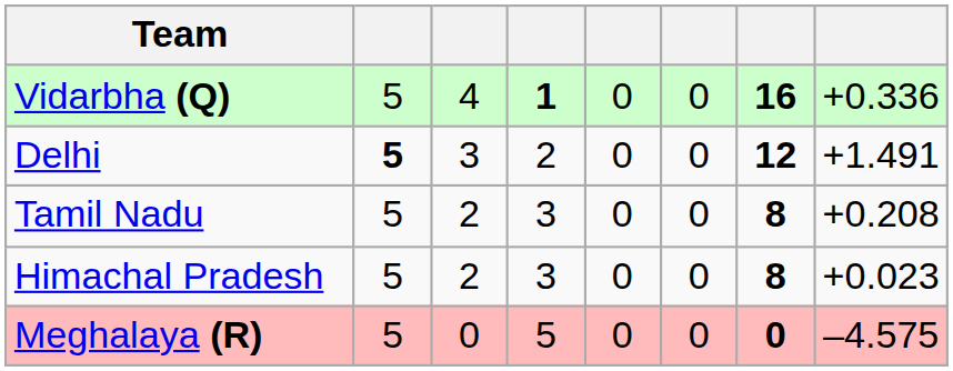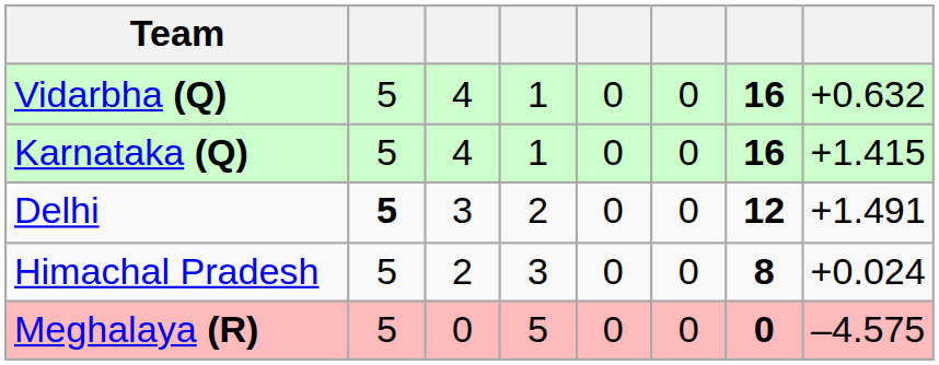 <table class="wikitable" style="text-align:center">
 <tr>
 <th style="width:140px;">Team</th>
 <th style="width:25px;"></th>
 <th style="width:25px;"></th>
 <th style="width:25px;"></th>
 <th style="width:25px;"></th>
 <th style="width:25px;"></th>
 <th style="width:25px;"></th>
 <th style="width:40px;"></th>
 </tr>
 <tr style="background:#cfc;">
 <td style="text-align:left"><a href='#'>Vidarbha</a> <strong>(Q)</strong></td>
 <td>5</td>
 <td>4</td>
-<td><strong>1</strong></td>
+<td>1</td>
 <td>0</td>
 <td>0</td>
 <td><strong>16</strong></td>
-<td>+0.336</td>
+<td>+0.632</td>
+</tr>
+<tr style="background:#cfc;">
+<td style="text-align:left"><a href='#'>Karnataka</a> <strong>(Q)</strong></td>
+<td>5</td>
+<td>4</td>
+<td>1</td>
+<td>0</td>
+<td>0</td>
+<td><strong>16</strong></td>
+<td>+1.415</td>
 </tr>
 <tr>
 <td style="text-align:left"><a href='#'>Delhi</a></td>
 <td><strong>5</strong></td>
 <td>3</td>
 <td>2</td>
 <td>0</td>
 <td>0</td>
 <td><strong>12</strong></td>
 <td>+1.491</td>
 </tr>
 <tr>
-<td style="text-align:left"><a href='#'>Tamil Nadu</a></td>
-<td>5</td>
-<td>2</td>
-<td>3</td>
-<td>0</td>
-<td>0</td>
-<td><strong>8</strong></td>
-<td>+0.208</td>
-</tr>
-<tr>
 <td style="text-align:left"><a href='#'>Himachal Pradesh</a></td>
 <td>5</td>
 <td>2</td>
 <td>3</td>
 <td>0</td>
 <td>0</td>
 <td><strong>8</strong></td>
-<td>+0.023</td>
+<td>+0.024</td>
 </tr>
 <tr style="background:#FFBBBB">
 <td style="text-align:left"><a href='#'>Meghalaya</a> <strong>(R)</strong></td>
 <td>5</td>
 <td>0</td>
 <td>5</td>
 <td>0</td>
 <td>0</td>
 <td><strong>0</strong></td>
 <td>–4.575</td>
 </tr>
 </table>
